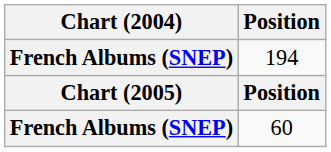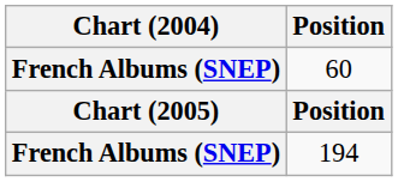 <table class="wikitable sortable plainrowheaders">
 <tr>
 <th scope="col">Chart (2004)</th>
 <th scope="col">Position</th>
 </tr>
 <tr>
 <th scope="row">French Albums (<a href='#'>SNEP</a>)</th>
-<td style="text-align:center;">194</td>
+<td style="text-align:center;">60</td>
 </tr>
 <tr>
 <th scope="col">Chart (2005)</th>
 <th scope="col">Position</th>
 </tr>
 <tr>
 <th scope="row">French Albums (<a href='#'>SNEP</a>)</th>
-<td style="text-align:center;">60</td>
+<td style="text-align:center;">194</td>
 </tr>
 </table>
